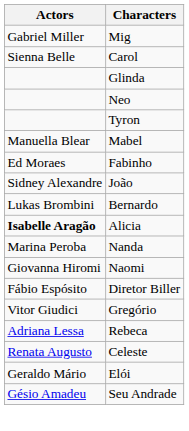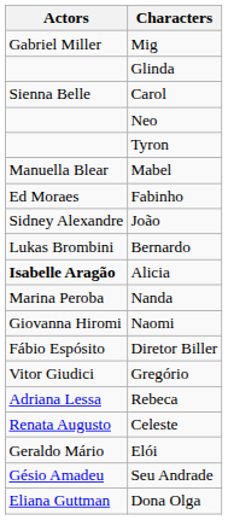 <table class="wikitable">
 <tr>
 <th>Actors</th>
 <th>Characters</th>
 </tr>
 <tr>
 <td>Gabriel Miller</td>
 <td>Mig</td>
 </tr>
 <tr>
+<td></td>
+<td>Glinda</td>
+</tr>
+<tr>
 <td>Sienna Belle</td>
 <td>Carol</td>
-</tr>
-<tr>
-<td></td>
-<td>Glinda</td>
 </tr>
 <tr>
 <td></td>
 <td>Neo</td>
 </tr>
 <tr>
 <td></td>
 <td>Tyron</td>
 </tr>
 <tr>
 <td>Manuella Blear</td>
 <td>Mabel</td>
 </tr>
 <tr>
 <td>Ed Moraes</td>
 <td>Fabinho</td>
 </tr>
 <tr>
 <td>Sidney Alexandre</td>
 <td>João</td>
 </tr>
 <tr>
 <td>Lukas Brombini</td>
 <td>Bernardo</td>
 </tr>
 <tr>
 <td><strong>Isabelle Aragão</strong></td>
 <td>Alicia</td>
 </tr>
 <tr>
 <td>Marina Peroba</td>
 <td>Nanda</td>
 </tr>
 <tr>
 <td>Giovanna Hiromi</td>
 <td>Naomi</td>
 </tr>
 <tr>
 <td>Fábio Espósito</td>
 <td>Diretor Biller</td>
 </tr>
 <tr>
 <td>Vitor Giudici</td>
 <td>Gregório</td>
 </tr>
 <tr>
 <td><a href='#'>Adriana Lessa</a></td>
 <td>Rebeca</td>
 </tr>
 <tr>
 <td><a href='#'>Renata Augusto</a></td>
 <td>Celeste</td>
 </tr>
 <tr>
 <td>Geraldo Mário</td>
 <td>Elói</td>
 </tr>
 <tr>
 <td><a href='#'>Gésio Amadeu</a></td>
 <td>Seu Andrade</td>
 </tr>
+<tr>
+<td><a href='#'>Eliana Guttman</a></td>
+<td>Dona Olga</td>
+</tr>
 </table>
